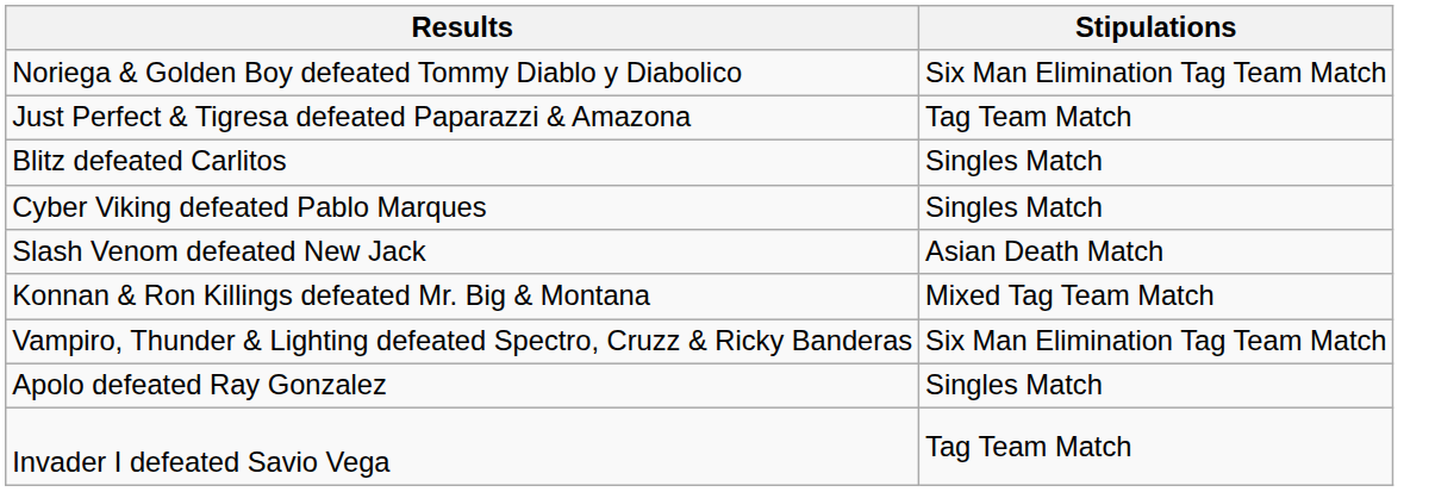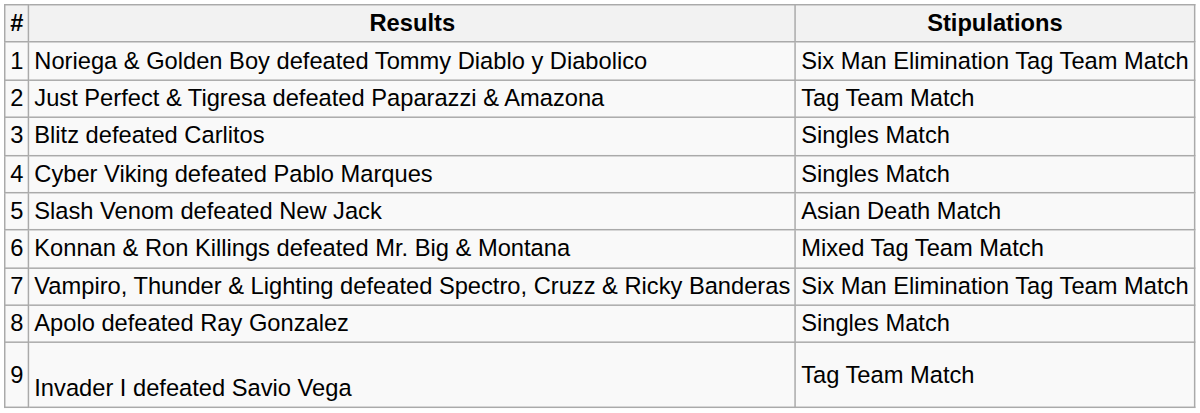 <table class="wikitable">
 <tr>
+<th>#</th>
 <th>Results</th>
 <th>Stipulations</th>
 </tr>
 <tr>
+<td>1</td>
 <td>Noriega & Golden Boy defeated Tommy Diablo y Diabolico</td>
 <td>Six Man Elimination Tag Team Match</td>
 </tr>
 <tr>
+<td>2</td>
 <td>Just Perfect & Tigresa defeated Paparazzi & Amazona</td>
 <td>Tag Team Match</td>
 </tr>
 <tr>
+<td>3</td>
 <td>Blitz defeated Carlitos</td>
 <td>Singles Match</td>
 </tr>
 <tr>
+<td>4</td>
 <td>Cyber Viking defeated Pablo Marques</td>
 <td>Singles Match</td>
 </tr>
 <tr>
+<td>5</td>
 <td>Slash Venom defeated New Jack</td>
 <td>Asian Death Match</td>
 </tr>
 <tr>
+<td>6</td>
 <td>Konnan & Ron Killings defeated Mr. Big & Montana</td>
 <td>Mixed Tag Team Match</td>
 </tr>
 <tr>
+<td>7</td>
 <td>Vampiro, Thunder & Lighting defeated Spectro, Cruzz & Ricky Banderas</td>
 <td>Six Man Elimination Tag Team Match</td>
 </tr>
 <tr>
+<td>8</td>
 <td>Apolo defeated Ray Gonzalez</td>
 <td>Singles Match</td>
 </tr>
 <tr>
+<td>9</td>
 <td><br>Invader I defeated Savio Vega</td>
 <td>Tag Team Match</td>
 </tr>
 </table>
